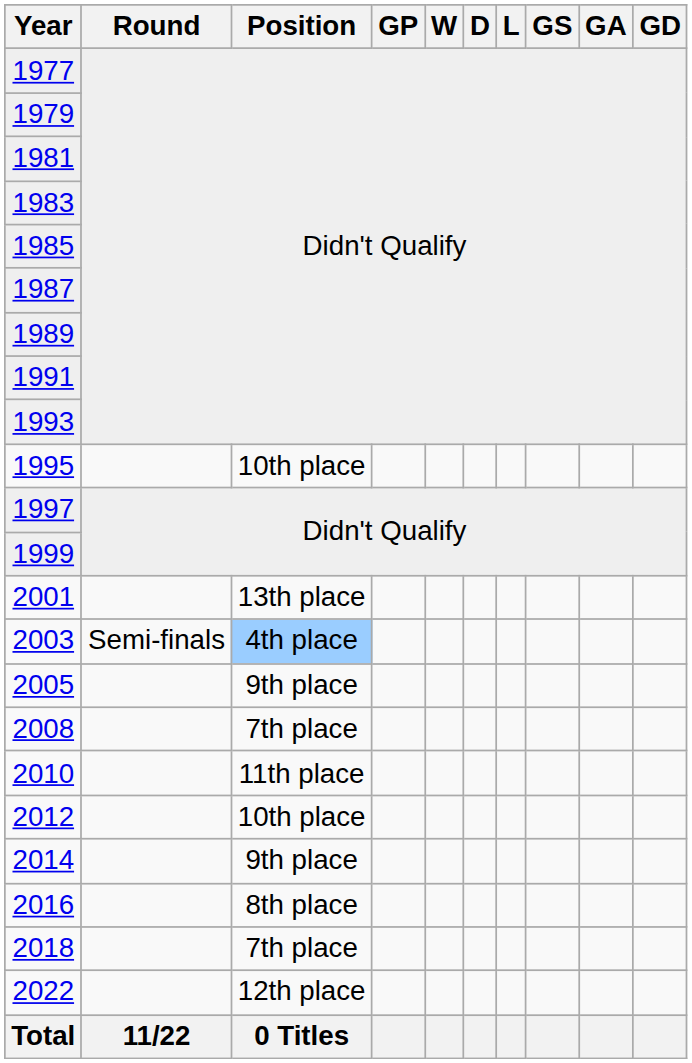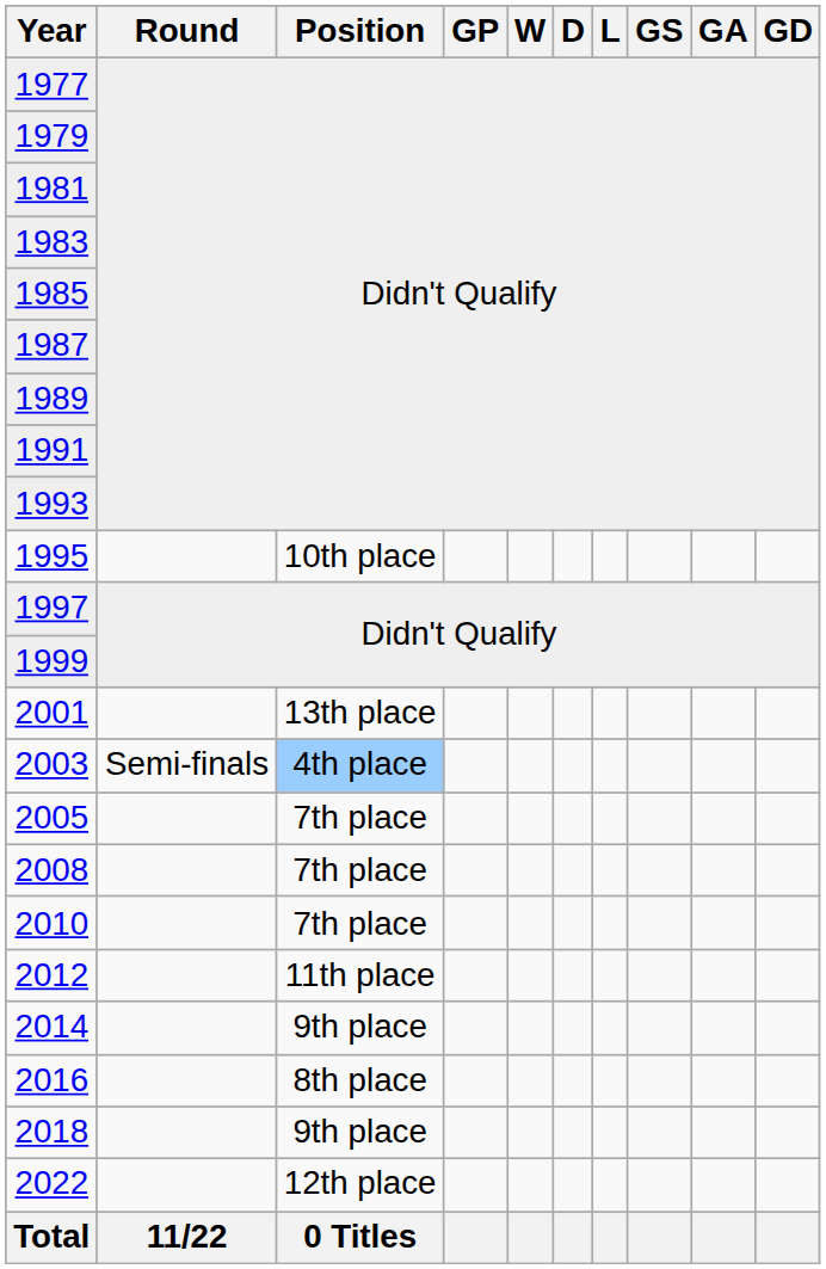 <table class="wikitable" style="text-align: center;">
 <tr>
 <th>Year</th>
 <th>Round</th>
 <th>Position</th>
 <th>GP</th>
 <th>W</th>
 <th>D</th>
 <th>L</th>
 <th>GS</th>
 <th>GA</th>
 <th>GD</th>
 </tr>
 <tr bgcolor=efefef>
 <td><a href='#'>1977</a> </td>
 <td colspan=9 rowspan=9>Didn't Qualify</td>
 </tr>
 <tr bgcolor=efefef>
 <td><a href='#'>1979</a> </td>
 </tr>
 <tr bgcolor=efefef>
 <td><a href='#'>1981</a> </td>
 </tr>
 <tr bgcolor=efefef>
 <td><a href='#'>1983</a> </td>
 </tr>
 <tr bgcolor=efefef>
 <td><a href='#'>1985</a> </td>
 </tr>
 <tr bgcolor=efefef>
 <td><a href='#'>1987</a> </td>
 </tr>
 <tr bgcolor=efefef>
 <td><a href='#'>1989</a> </td>
 </tr>
 <tr bgcolor=efefef>
 <td><a href='#'>1991</a> </td>
 </tr>
 <tr bgcolor=efefef>
 <td><a href='#'>1993</a> </td>
 </tr>
 <tr bgcolor=>
 <td><a href='#'>1995</a> </td>
 <td></td>
 <td>10th place</td>
 <td></td>
 <td></td>
 <td></td>
 <td></td>
 <td></td>
 <td></td>
 <td></td>
 </tr>
 <tr bgcolor=efefef>
 <td><a href='#'>1997</a> </td>
 <td colspan=9 rowspan=2>Didn't Qualify</td>
 </tr>
 <tr bgcolor=efefef>
 <td><a href='#'>1999</a> </td>
 </tr>
 <tr bgcolor=>
 <td><a href='#'>2001</a> </td>
 <td></td>
 <td>13th place</td>
 <td></td>
 <td></td>
 <td></td>
 <td></td>
 <td></td>
 <td></td>
 <td></td>
 </tr>
 <tr bgcolor=>
 <td><a href='#'>2003</a> </td>
 <td>Semi-finals</td>
 <td bgcolor=9acdff>4th place</td>
 <td></td>
 <td></td>
 <td></td>
 <td></td>
 <td></td>
 <td></td>
 <td></td>
 </tr>
 <tr bgcolor=>
 <td><a href='#'>2005</a> </td>
 <td></td>
-<td>9th place</td>
+<td>7th place</td>
 <td></td>
 <td></td>
 <td></td>
 <td></td>
 <td></td>
 <td></td>
 <td></td>
 </tr>
 <tr bgcolor=>
 <td><a href='#'>2008</a> </td>
 <td></td>
 <td>7th place</td>
 <td></td>
 <td></td>
 <td></td>
 <td></td>
 <td></td>
 <td></td>
 <td></td>
 </tr>
 <tr bgcolor=>
 <td><a href='#'>2010</a> </td>
 <td></td>
-<td>11th place</td>
+<td>7th place</td>
 <td></td>
 <td></td>
 <td></td>
 <td></td>
 <td></td>
 <td></td>
 <td></td>
 </tr>
 <tr bgcolor=>
 <td><a href='#'>2012</a> </td>
 <td></td>
-<td>10th place</td>
+<td>11th place</td>
 <td></td>
 <td></td>
 <td></td>
 <td></td>
 <td></td>
 <td></td>
 <td></td>
 </tr>
 <tr bgcolor=>
 <td><a href='#'>2014</a> </td>
 <td></td>
 <td>9th place</td>
 <td></td>
 <td></td>
 <td></td>
 <td></td>
 <td></td>
 <td></td>
 <td></td>
 </tr>
 <tr bgcolor=>
 <td><a href='#'>2016</a> </td>
 <td></td>
 <td>8th place</td>
 <td></td>
 <td></td>
 <td></td>
 <td></td>
 <td></td>
 <td></td>
 <td></td>
 </tr>
 <tr bgcolor=>
 <td><a href='#'>2018</a> </td>
 <td></td>
-<td>7th place</td>
+<td>9th place</td>
 <td></td>
 <td></td>
 <td></td>
 <td></td>
 <td></td>
 <td></td>
 <td></td>
 </tr>
 <tr bgcolor=>
 <td><a href='#'>2022</a> </td>
 <td></td>
 <td>12th place</td>
 <td></td>
 <td></td>
 <td></td>
 <td></td>
 <td></td>
 <td></td>
 <td></td>
 </tr>
 <tr>
 <th>Total</th>
 <th>11/22</th>
 <th>0 Titles</th>
 <th></th>
 <th></th>
 <th></th>
 <th></th>
 <th></th>
 <th></th>
 <th></th>
 </tr>
 </table>
